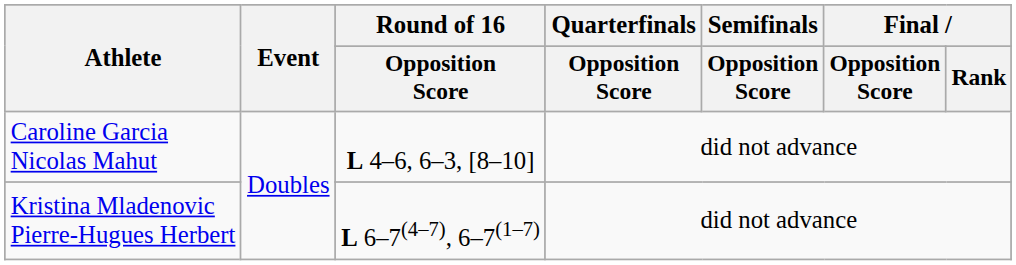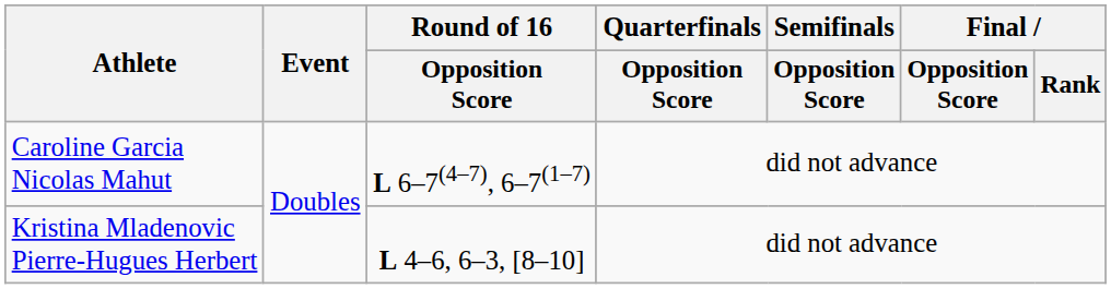 <table class=wikitable style="font-size:90%">
 <tr>
 <th rowspan="2">Athlete</th>
 <th rowspan="2">Event</th>
 <th>Round of 16</th>
 <th>Quarterfinals</th>
 <th>Semifinals</th>
 <th colspan=2>Final / </th>
 </tr>
 <tr style="font-size:95%">
 <th>Opposition<br>Score</th>
 <th>Opposition<br>Score</th>
 <th>Opposition<br>Score</th>
 <th>Opposition<br>Score</th>
 <th>Rank</th>
 </tr>
 <tr align=center>
 <td align=left><a href='#'>Caroline Garcia</a><br><a href='#'>Nicolas Mahut</a></td>
 <td align=left rowspan=2><a href='#'>Doubles</a></td>
-<td><br><strong>L</strong> 4–6, 6–3, [8–10]</td>
+<td><br><strong>L</strong> 6–7<sup>(4–7)</sup>, 6–7<sup>(1–7)</sup></td>
 <td colspan=4>did not advance</td>
 </tr>
 <tr align=center>
 <td align=left><a href='#'>Kristina Mladenovic</a><br><a href='#'>Pierre-Hugues Herbert</a></td>
-<td><br><strong>L</strong> 6–7<sup>(4–7)</sup>, 6–7<sup>(1–7)</sup></td>
+<td><br><strong>L</strong> 4–6, 6–3, [8–10]</td>
 <td colspan=4>did not advance</td>
 </tr>
 </table>
